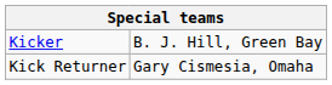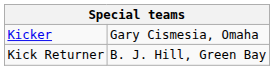 <table class="wikitable">
 <tr>
 <th colspan="6">Special teams</th>
 </tr>
 <tr>
 <td><a href='#'>Kicker</a></td>
-<td>B. J. Hill, Green Bay</td>
+<td>Gary Cismesia, Omaha</td>
 </tr>
 <tr>
 <td>Kick Returner</td>
-<td>Gary Cismesia, Omaha</td>
+<td>B. J. Hill, Green Bay</td>
 </tr>
 </table>
